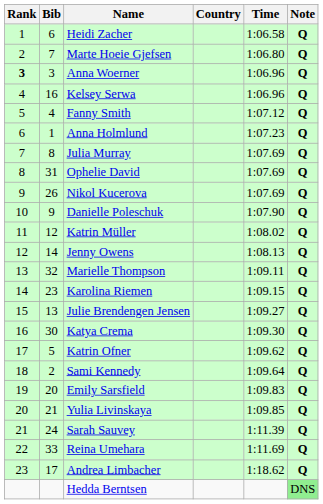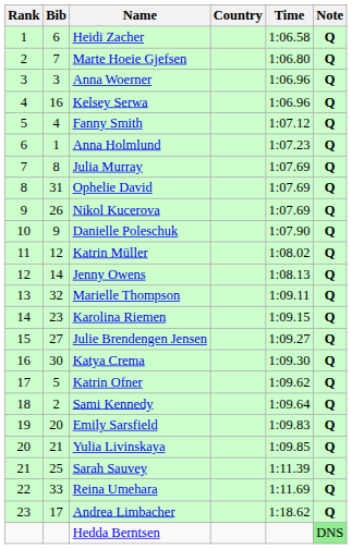 <table class="wikitable sortable" style="text-align:center">
 <tr>
 <th>Rank</th>
 <th>Bib</th>
 <th>Name</th>
 <th>Country</th>
 <th>Time</th>
 <th>Note</th>
 </tr>
 <tr bgcolor="#ccffcc">
 <td>1</td>
 <td>6</td>
 <td align=left><a href='#'>Heidi Zacher</a></td>
 <td align=left></td>
 <td>1:06.58</td>
 <td><strong>Q</strong></td>
 </tr>
 <tr bgcolor="#ccffcc">
 <td>2</td>
 <td>7</td>
 <td align=left><a href='#'>Marte Hoeie Gjefsen</a></td>
 <td align=left></td>
 <td>1:06.80</td>
 <td><strong>Q</strong></td>
 </tr>
 <tr bgcolor="#ccffcc">
-<td><strong>3</strong></td>
+<td>3</td>
 <td>3</td>
 <td align=left><a href='#'>Anna Woerner</a></td>
 <td align=left></td>
 <td>1:06.96</td>
 <td><strong>Q</strong></td>
 </tr>
 <tr bgcolor="#ccffcc">
 <td>4</td>
 <td>16</td>
 <td align=left><a href='#'>Kelsey Serwa</a></td>
 <td align=left></td>
 <td>1:06.96</td>
 <td><strong>Q</strong></td>
 </tr>
 <tr bgcolor="#ccffcc">
 <td>5</td>
 <td>4</td>
 <td align=left><a href='#'>Fanny Smith</a></td>
 <td align=left></td>
 <td>1:07.12</td>
 <td><strong>Q</strong></td>
 </tr>
 <tr bgcolor="#ccffcc">
 <td>6</td>
 <td>1</td>
 <td align=left><a href='#'>Anna Holmlund</a></td>
 <td align=left></td>
 <td>1:07.23</td>
 <td><strong>Q</strong></td>
 </tr>
 <tr bgcolor="#ccffcc">
 <td>7</td>
 <td>8</td>
 <td align=left><a href='#'>Julia Murray</a></td>
 <td align=left></td>
 <td>1:07.69</td>
 <td><strong>Q</strong></td>
 </tr>
 <tr bgcolor="#ccffcc">
 <td>8</td>
 <td>31</td>
 <td align=left><a href='#'>Ophelie David</a></td>
 <td align=left></td>
 <td>1:07.69</td>
 <td><strong>Q</strong></td>
 </tr>
 <tr bgcolor="#ccffcc">
 <td>9</td>
 <td>26</td>
 <td align=left><a href='#'>Nikol Kucerova</a></td>
 <td align=left></td>
 <td>1:07.69</td>
 <td><strong>Q</strong></td>
 </tr>
 <tr bgcolor="#ccffcc">
 <td>10</td>
 <td>9</td>
 <td align=left><a href='#'>Danielle Poleschuk</a></td>
 <td align=left></td>
 <td>1:07.90</td>
 <td><strong>Q</strong></td>
 </tr>
 <tr bgcolor="#ccffcc">
 <td>11</td>
 <td>12</td>
 <td align=left><a href='#'>Katrin Müller</a></td>
 <td align=left></td>
 <td>1:08.02</td>
 <td><strong>Q</strong></td>
 </tr>
 <tr bgcolor="#ccffcc">
 <td>12</td>
 <td>14</td>
 <td align=left><a href='#'>Jenny Owens</a></td>
 <td align=left></td>
 <td>1:08.13</td>
 <td><strong>Q</strong></td>
 </tr>
 <tr bgcolor="#ccffcc">
 <td>13</td>
 <td>32</td>
 <td align=left><a href='#'>Marielle Thompson</a></td>
 <td align=left></td>
 <td>1:09.11</td>
 <td><strong>Q</strong></td>
 </tr>
 <tr bgcolor="#ccffcc">
 <td>14</td>
 <td>23</td>
 <td align=left><a href='#'>Karolina Riemen</a></td>
 <td align=left></td>
 <td>1:09.15</td>
 <td><strong>Q</strong></td>
 </tr>
 <tr bgcolor="#ccffcc">
 <td>15</td>
-<td>13</td>
+<td>27</td>
 <td align=left><a href='#'>Julie Brendengen Jensen</a></td>
 <td align=left></td>
 <td>1:09.27</td>
 <td><strong>Q</strong></td>
 </tr>
 <tr bgcolor="#ccffcc">
 <td>16</td>
 <td>30</td>
 <td align=left><a href='#'>Katya Crema</a></td>
 <td align=left></td>
 <td>1:09.30</td>
 <td><strong>Q</strong></td>
 </tr>
 <tr bgcolor="#ccffcc">
 <td>17</td>
 <td>5</td>
 <td align=left><a href='#'>Katrin Ofner</a></td>
 <td align=left></td>
 <td>1:09.62</td>
 <td><strong>Q</strong></td>
 </tr>
 <tr bgcolor="#ccffcc">
 <td>18</td>
 <td>2</td>
 <td align=left><a href='#'>Sami Kennedy</a></td>
 <td align=left></td>
 <td>1:09.64</td>
 <td><strong>Q</strong></td>
 </tr>
 <tr bgcolor="#ccffcc">
 <td>19</td>
 <td>20</td>
 <td align=left><a href='#'>Emily Sarsfield</a></td>
 <td align=left></td>
 <td>1:09.83</td>
 <td><strong>Q</strong></td>
 </tr>
 <tr bgcolor="#ccffcc">
 <td>20</td>
 <td>21</td>
 <td align=left><a href='#'>Yulia Livinskaya</a></td>
 <td align=left></td>
 <td>1:09.85</td>
 <td><strong>Q</strong></td>
 </tr>
 <tr bgcolor="#ccffcc">
 <td>21</td>
-<td>24</td>
+<td>25</td>
 <td align=left><a href='#'>Sarah Sauvey</a></td>
 <td align=left></td>
 <td>1:11.39</td>
 <td><strong>Q</strong></td>
 </tr>
 <tr bgcolor="#ccffcc">
 <td>22</td>
 <td>33</td>
 <td align=left><a href='#'>Reina Umehara</a></td>
 <td align=left></td>
 <td>1:11.69</td>
 <td><strong>Q</strong></td>
 </tr>
 <tr bgcolor="#ccffcc">
 <td>23</td>
 <td>17</td>
 <td align=left><a href='#'>Andrea Limbacher</a></td>
 <td align=left></td>
 <td>1:18.62</td>
 <td><strong>Q</strong></td>
 </tr>
 <tr>
 <td></td>
 <td></td>
 <td align=left><a href='#'>Hedda Berntsen</a></td>
 <td align=left></td>
 <td></td>
 <td style="background: lightgreen;">DNS</td>
 </tr>
 </table>
